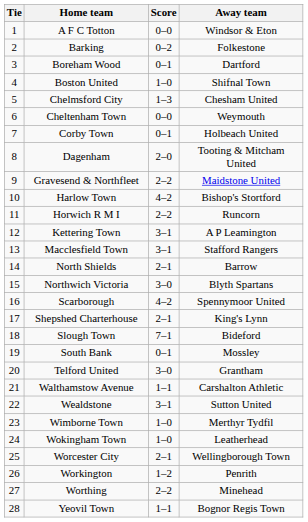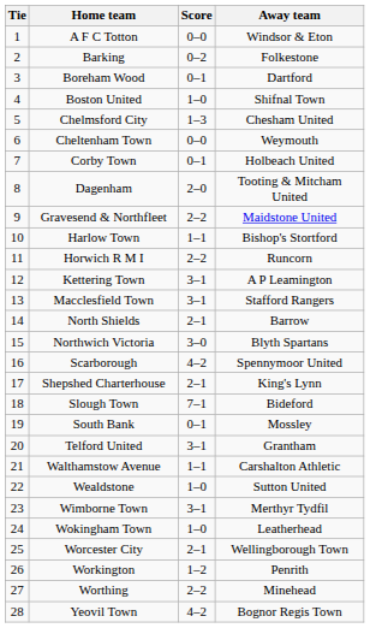 <table class="wikitable" style="text-align:center;">
 <tr>
 <th width=20>Tie</th>
 <th width=175>Home team</th>
 <th width=20>Score</th>
 <th width=175>Away team</th>
 </tr>
 <tr>
 <td>1</td>
 <td>A F C Totton</td>
 <td>0–0</td>
 <td>Windsor & Eton</td>
 </tr>
 <tr>
 <td>2</td>
 <td>Barking</td>
 <td>0–2</td>
 <td>Folkestone</td>
 </tr>
 <tr>
 <td>3</td>
 <td>Boreham Wood</td>
 <td>0–1</td>
 <td>Dartford</td>
 </tr>
 <tr>
 <td>4</td>
 <td>Boston United</td>
 <td>1–0</td>
 <td>Shifnal Town</td>
 </tr>
 <tr>
 <td>5</td>
 <td>Chelmsford City</td>
 <td>1–3</td>
 <td>Chesham United</td>
 </tr>
 <tr>
 <td>6</td>
 <td>Cheltenham Town</td>
 <td>0–0</td>
 <td>Weymouth</td>
 </tr>
 <tr>
 <td>7</td>
 <td>Corby Town</td>
 <td>0–1</td>
 <td>Holbeach United</td>
 </tr>
 <tr>
 <td>8</td>
 <td>Dagenham</td>
 <td>2–0</td>
 <td>Tooting & Mitcham United</td>
 </tr>
 <tr>
 <td>9</td>
 <td>Gravesend & Northfleet</td>
 <td>2–2</td>
 <td><a href='#'>Maidstone United</a></td>
 </tr>
 <tr>
 <td>10</td>
 <td>Harlow Town</td>
-<td>4–2</td>
+<td>1–1</td>
 <td>Bishop's Stortford</td>
 </tr>
 <tr>
 <td>11</td>
 <td>Horwich R M I</td>
 <td>2–2</td>
 <td>Runcorn</td>
 </tr>
 <tr>
 <td>12</td>
 <td>Kettering Town</td>
 <td>3–1</td>
 <td>A P Leamington</td>
 </tr>
 <tr>
 <td>13</td>
 <td>Macclesfield Town</td>
 <td>3–1</td>
 <td>Stafford Rangers</td>
 </tr>
 <tr>
 <td>14</td>
 <td>North Shields</td>
 <td>2–1</td>
 <td>Barrow</td>
 </tr>
 <tr>
 <td>15</td>
 <td>Northwich Victoria</td>
 <td>3–0</td>
 <td>Blyth Spartans</td>
 </tr>
 <tr>
 <td>16</td>
 <td>Scarborough</td>
 <td>4–2</td>
 <td>Spennymoor United</td>
 </tr>
 <tr>
 <td>17</td>
 <td>Shepshed Charterhouse</td>
 <td>2–1</td>
 <td>King's Lynn</td>
 </tr>
 <tr>
 <td>18</td>
 <td>Slough Town</td>
 <td>7–1</td>
 <td>Bideford</td>
 </tr>
 <tr>
 <td>19</td>
 <td>South Bank</td>
 <td>0–1</td>
 <td>Mossley</td>
 </tr>
 <tr>
 <td>20</td>
 <td>Telford United</td>
-<td>3–0</td>
+<td>3–1</td>
 <td>Grantham</td>
 </tr>
 <tr>
 <td>21</td>
 <td>Walthamstow Avenue</td>
 <td>1–1</td>
 <td>Carshalton Athletic</td>
 </tr>
 <tr>
 <td>22</td>
 <td>Wealdstone</td>
-<td>3–1</td>
+<td>1–0</td>
 <td>Sutton United</td>
 </tr>
 <tr>
 <td>23</td>
 <td>Wimborne Town</td>
-<td>1–0</td>
+<td>3–1</td>
 <td>Merthyr Tydfil</td>
 </tr>
 <tr>
 <td>24</td>
 <td>Wokingham Town</td>
 <td>1–0</td>
 <td>Leatherhead</td>
 </tr>
 <tr>
 <td>25</td>
 <td>Worcester City</td>
 <td>2–1</td>
 <td>Wellingborough Town</td>
 </tr>
 <tr>
 <td>26</td>
 <td>Workington</td>
 <td>1–2</td>
 <td>Penrith</td>
 </tr>
 <tr>
 <td>27</td>
 <td>Worthing</td>
 <td>2–2</td>
 <td>Minehead</td>
 </tr>
 <tr>
 <td>28</td>
 <td>Yeovil Town</td>
-<td>1–1</td>
+<td>4–2</td>
 <td>Bognor Regis Town</td>
 </tr>
 </table>
